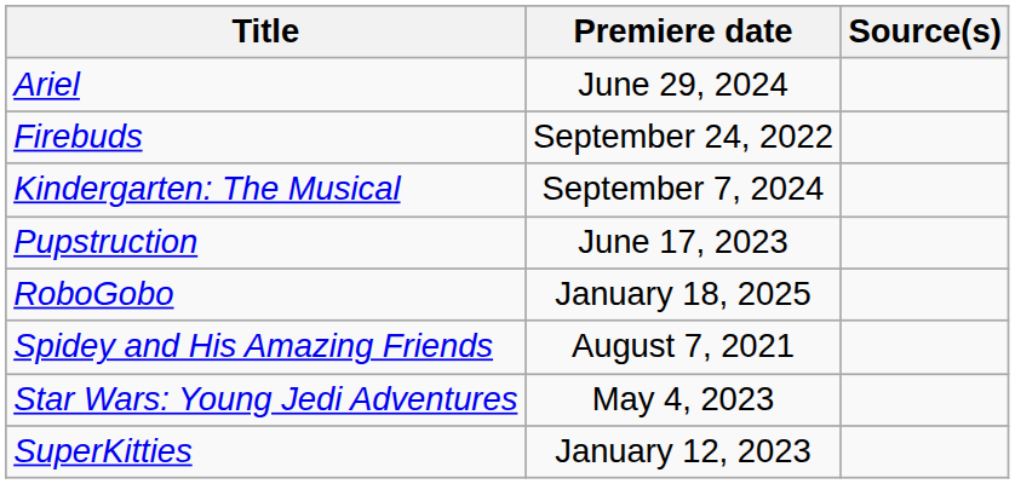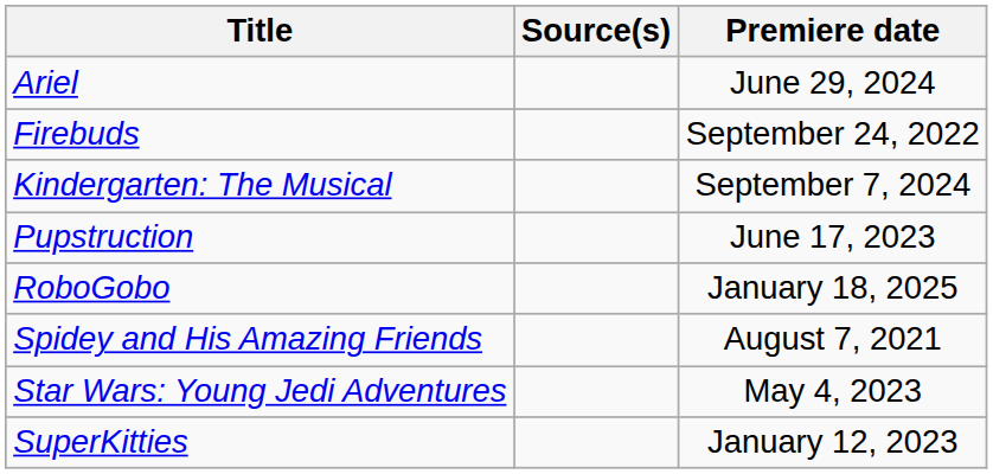 <table class="wikitable sortable" style="text-align: center;">
 <tr>
 <th>Title</th>
+<th>Source(s)</th>
 <th>Premiere date</th>
-<th>Source(s)</th>
 </tr>
 <tr>
 <td scope="row" style="text-align:left;"><em><a href='#'>Ariel</a></em></td>
+<td></td>
 <td>June 29, 2024</td>
-<td></td>
 </tr>
 <tr>
 <td scope="row" style="text-align:left;"><em><a href='#'>Firebuds</a></em></td>
+<td></td>
 <td>September 24, 2022</td>
-<td></td>
 </tr>
 <tr>
 <td scope="row" style="text-align:left;"><em><a href='#'>Kindergarten: The Musical</a></em></td>
+<td></td>
 <td>September 7, 2024</td>
-<td></td>
 </tr>
 <tr>
 <td scope="row" style="text-align:left;"><em><a href='#'>Pupstruction</a></em></td>
+<td></td>
 <td>June 17, 2023</td>
-<td></td>
 </tr>
 <tr>
 <td scope="row" style="text-align:left;"><em><a href='#'>RoboGobo</a></em></td>
+<td></td>
 <td>January 18, 2025</td>
-<td></td>
 </tr>
 <tr>
 <td scope="row" style="text-align:left;"><em><a href='#'>Spidey and His Amazing Friends</a></em></td>
+<td></td>
 <td>August 7, 2021</td>
-<td></td>
 </tr>
 <tr>
 <td scope="row" style="text-align:left;"><em><a href='#'>Star Wars: Young Jedi Adventures</a></em></td>
+<td></td>
 <td>May 4, 2023</td>
-<td></td>
 </tr>
 <tr>
 <td scope="row" style="text-align:left;"><em><a href='#'>SuperKitties</a></em></td>
+<td></td>
 <td>January 12, 2023</td>
-<td></td>
 </tr>
 </table>
